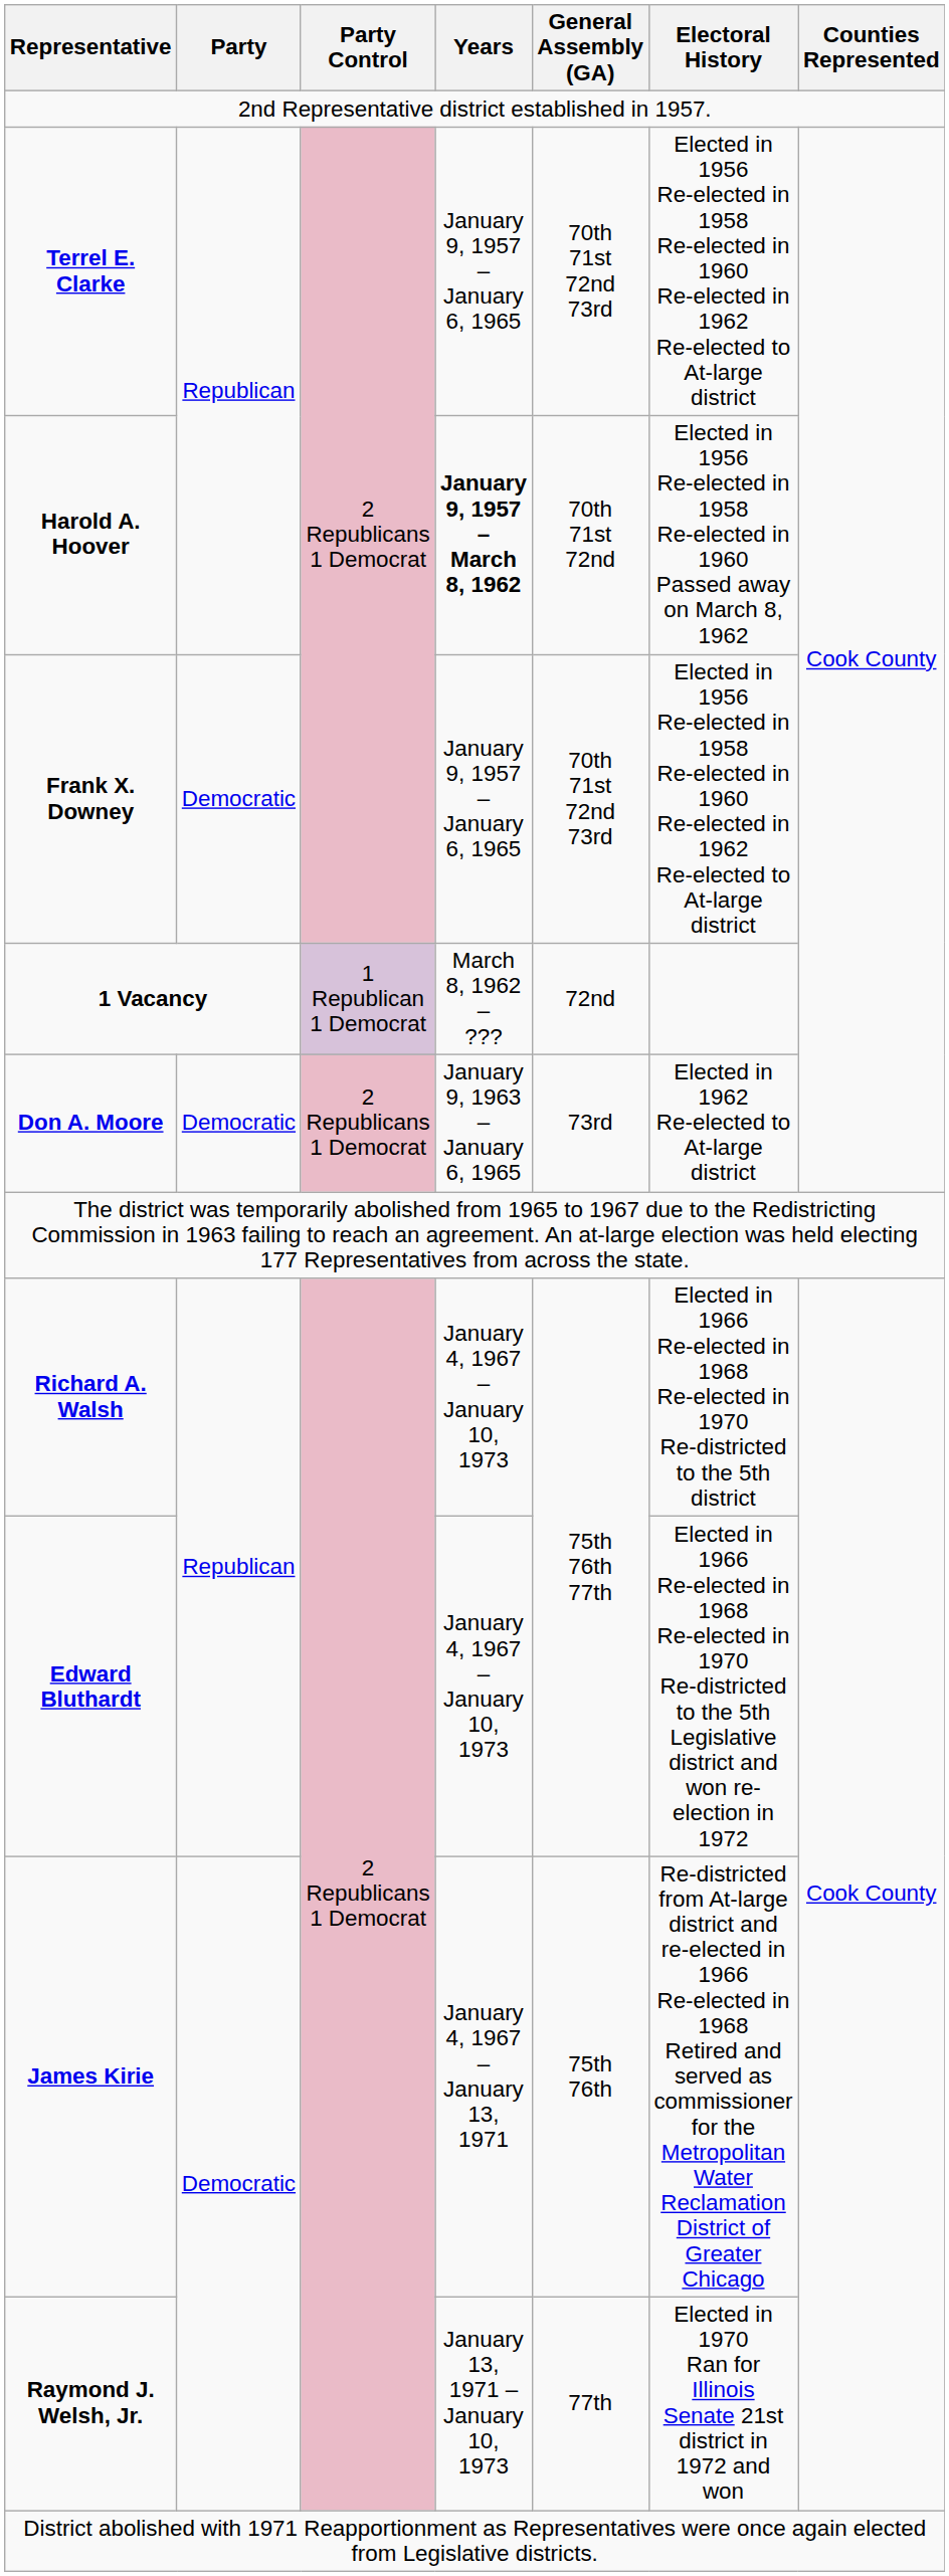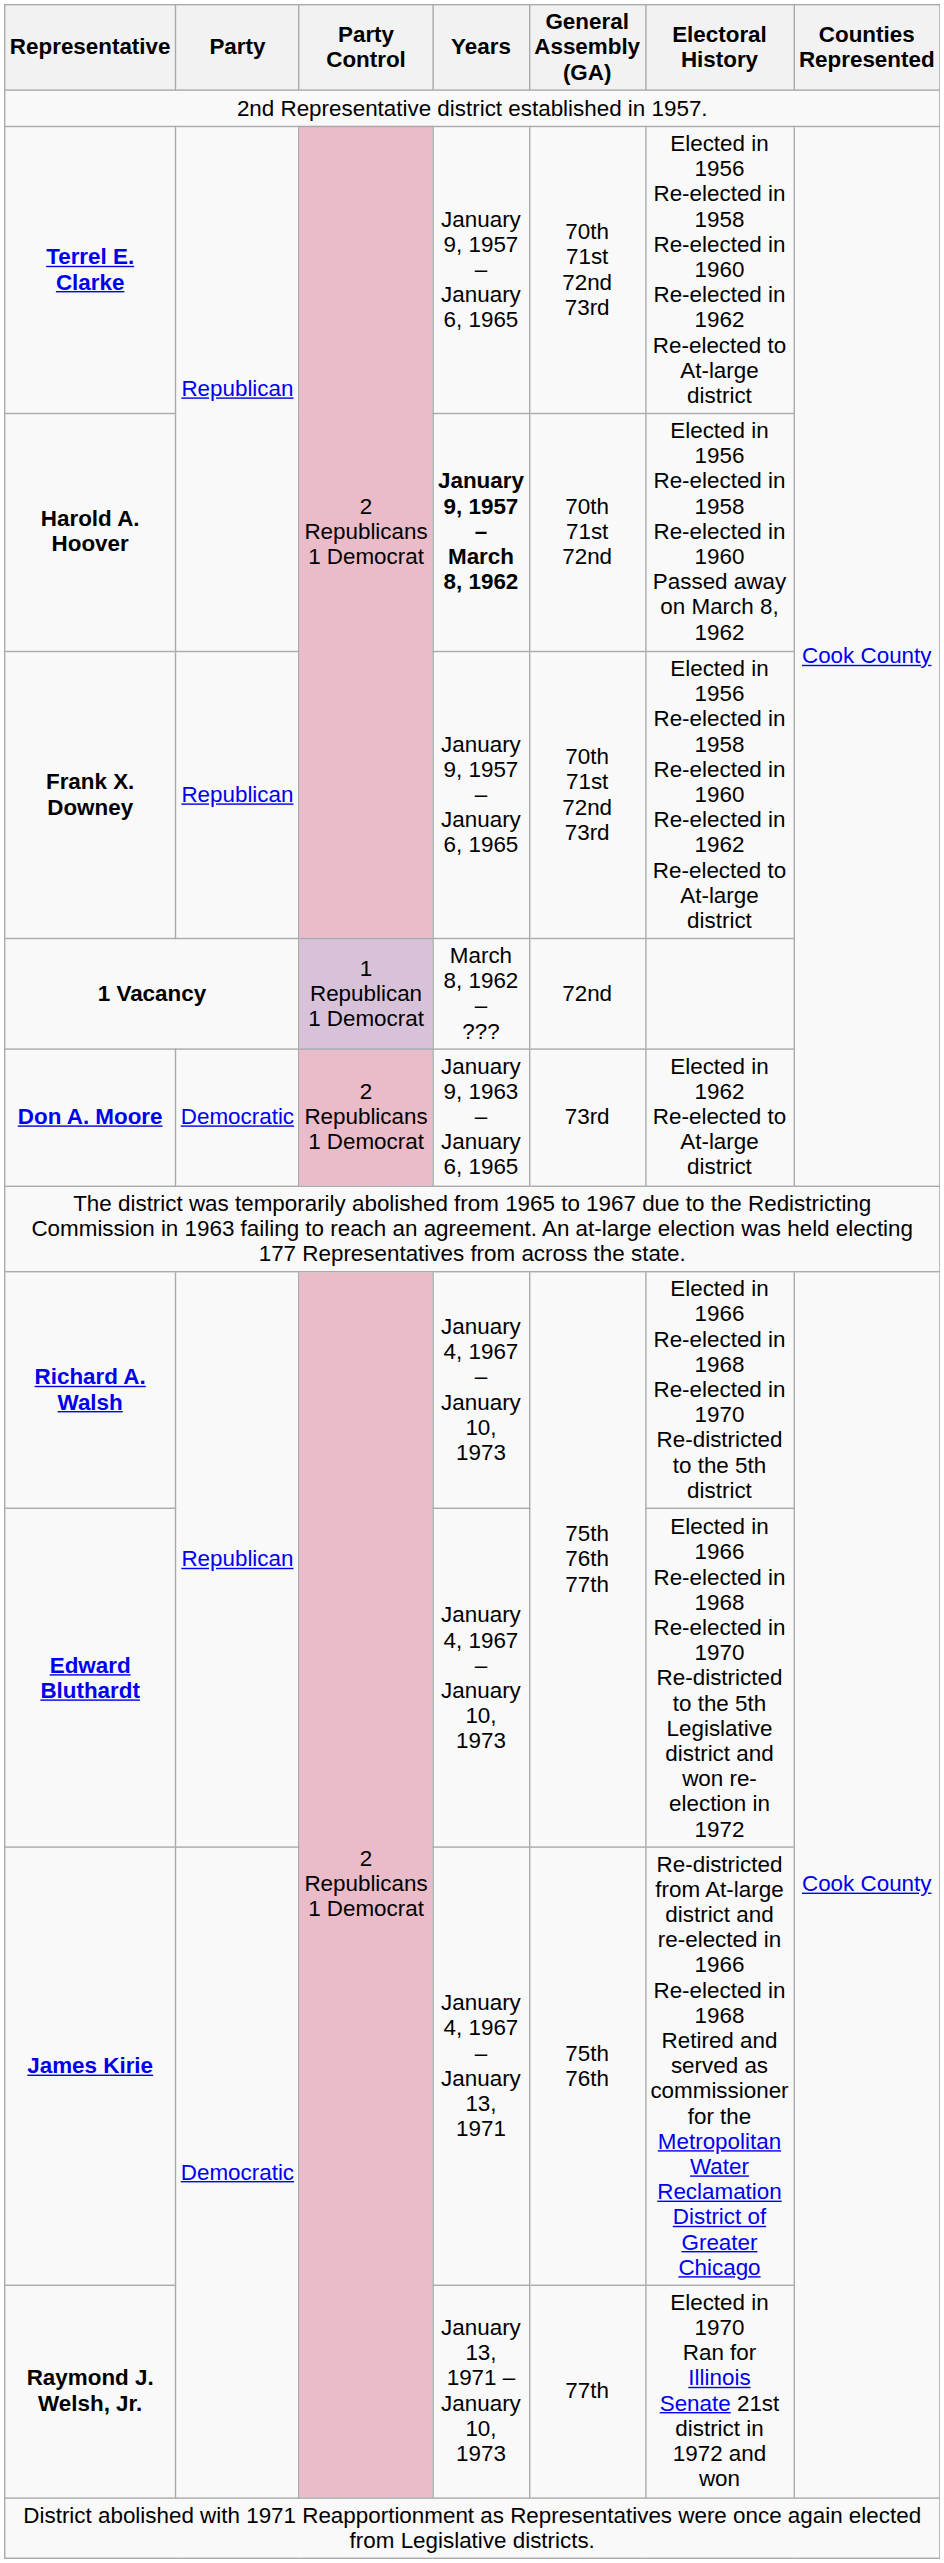 <table class="wikitable" style="text-align:center">
 <tr>
 <th>Representative</th>
 <th>Party</th>
 <th>Party Control</th>
 <th>Years</th>
 <th>General Assembly (GA)</th>
 <th>Electoral History</th>
 <th>Counties Represented</th>
 </tr>
 <tr>
 <td colspan=7>2nd Representative district established in 1957.</td>
 </tr>
 <tr>
 <td><strong><a href='#'>Terrel E. Clarke</a></strong></td>
 <td rowspan=2 ><a href='#'>Republican</a></td>
 <td rowspan=3 /bgcolor=#eabbc8>2 Republicans<br>1 Democrat</td>
 <td>January 9, 1957 –<br>January 6, 1965</td>
 <td>70th<br>71st<br>72nd<br>73rd</td>
 <td>Elected in 1956<br>Re-elected in 1958<br>Re-elected in 1960<br>Re-elected in 1962<br>Re-elected to At-large district</td>
 <td rowspan=5><a href='#'>Cook County</a></td>
 </tr>
 <tr>
 <td><strong>Harold A. Hoover</strong></td>
 <td><strong>January 9, 1957 –<br>March 8, 1962</strong></td>
 <td>70th<br>71st<br>72nd</td>
 <td>Elected in 1956<br>Re-elected in 1958<br>Re-elected in 1960<br>Passed away on March 8, 1962</td>
 </tr>
 <tr>
 <td><strong>Frank X. Downey</strong></td>
-<td><a href='#'>Democratic</a></td>
+<td><a href='#'>Republican</a></td>
 <td>January 9, 1957 –<br>January 6, 1965</td>
 <td>70th<br>71st<br>72nd<br>73rd</td>
 <td>Elected in 1956<br>Re-elected in 1958<br>Re-elected in 1960<br>Re-elected in 1962<br>Re-elected to At-large district</td>
 </tr>
 <tr>
 <td colspan=2><strong>1 Vacancy</strong></td>
 <td /bgcolor=#d7c2da>1 Republican<br>1 Democrat</td>
 <td>March 8, 1962 –<br>???</td>
 <td>72nd</td>
 <td></td>
 </tr>
 <tr>
 <td><strong><a href='#'>Don A. Moore</a></strong></td>
 <td><a href='#'>Democratic</a></td>
 <td /bgcolor=#eabbc8>2 Republicans<br>1 Democrat</td>
 <td>January 9, 1963 –<br>January 6, 1965</td>
 <td>73rd</td>
 <td>Elected in 1962<br>Re-elected to At-large district</td>
 </tr>
 <tr>
 <td colspan=7>The district was temporarily abolished from 1965 to 1967 due to the Redistricting Commission in 1963 failing to reach an agreement. An at-large election was held electing 177 Representatives from across the state.</td>
 </tr>
 <tr>
 <td><strong><a href='#'>Richard A. Walsh</a></strong></td>
 <td rowspan=2 ><a href='#'>Republican</a></td>
 <td rowspan=4 /bgcolor=#eabbc8>2 Republicans<br>1 Democrat</td>
 <td>January 4, 1967 –<br>January 10, 1973</td>
 <td rowspan=2>75th<br>76th<br>77th</td>
 <td>Elected in 1966<br>Re-elected in 1968<br>Re-elected in 1970<br>Re-districted to the 5th district</td>
 <td rowspan=4><a href='#'>Cook County</a></td>
 </tr>
 <tr>
 <td><strong><a href='#'>Edward Bluthardt</a></strong></td>
 <td>January 4, 1967 –<br>January 10, 1973</td>
 <td>Elected in 1966<br>Re-elected in 1968<br>Re-elected in 1970<br>Re-districted to the 5th Legislative district and won re-election in 1972</td>
 </tr>
 <tr>
 <td><strong><a href='#'>James Kirie</a></strong></td>
 <td rowspan=2 ><a href='#'>Democratic</a></td>
 <td>January 4, 1967 –<br>January 13, 1971</td>
 <td>75th<br>76th</td>
 <td>Re-districted from At-large district and re-elected in 1966<br>Re-elected in 1968<br>Retired and served as commissioner for the <a href='#'>Metropolitan Water Reclamation District of Greater Chicago</a></td>
 </tr>
 <tr>
 <td><strong>Raymond J. Welsh, Jr.</strong></td>
 <td>January 13, 1971 –<br>January 10, 1973</td>
 <td>77th</td>
 <td>Elected in 1970<br>Ran for <a href='#'>Illinois Senate</a> 21st district in 1972 and won</td>
 </tr>
 <tr>
 <td colspan=7>District abolished with 1971 Reapportionment as Representatives were once again elected from Legislative districts.</td>
 </tr>
 </table>
